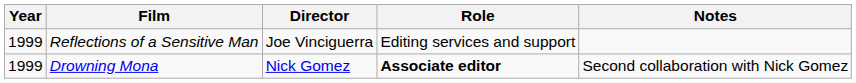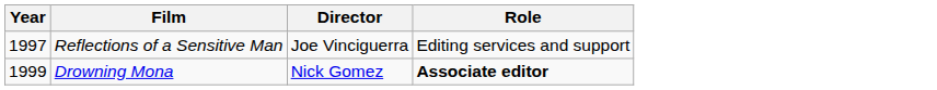 <table class="wikitable">
 <tr>
 <th>Year</th>
 <th>Film</th>
 <th>Director</th>
 <th>Role</th>
-<th>Notes</th>
 </tr>
 <tr>
-<td>1999</td>
+<td>1997</td>
 <td><em>Reflections of a Sensitive Man</em></td>
 <td>Joe Vinciguerra</td>
 <td>Editing services and support</td>
-<td></td>
 </tr>
 <tr>
 <td>1999</td>
 <td><em><a href='#'>Drowning Mona</a></em></td>
 <td><a href='#'>Nick Gomez</a></td>
 <td><strong>Associate editor</strong></td>
-<td>Second collaboration with Nick Gomez</td>
 </tr>
 </table>
